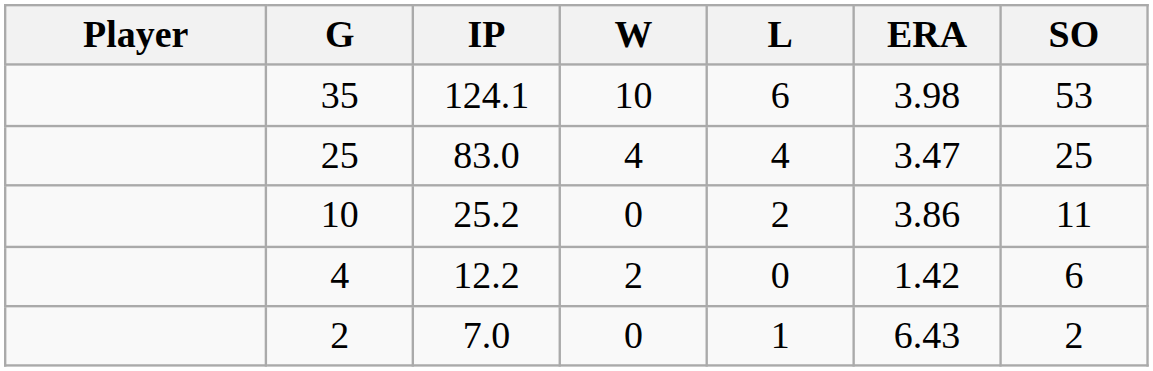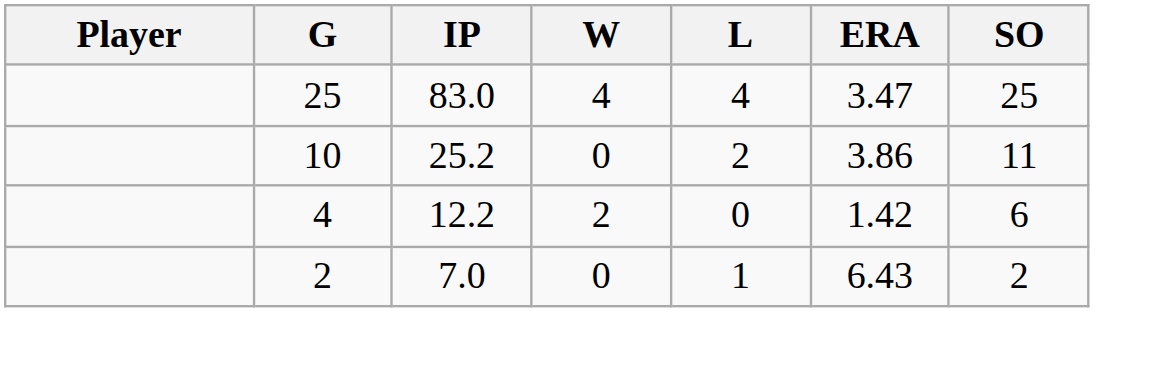 <table class="wikitable sortable">
 <tr>
 <th bgcolor="#DDDDFF" width="16%">Player</th>
 <th bgcolor="#DDDDFF" width="9%">G</th>
 <th bgcolor="#DDDDFF" width="9%">IP</th>
 <th bgcolor="#DDDDFF" width="9%">W</th>
 <th bgcolor="#DDDDFF" width="9%">L</th>
 <th bgcolor="#DDDDFF" width="9%">ERA</th>
 <th bgcolor="#DDDDFF" width="9%">SO</th>
-</tr>
-<tr align="center">
-<td></td>
-<td>35</td>
-<td>124.1</td>
-<td>10</td>
-<td>6</td>
-<td>3.98</td>
-<td>53</td>
 </tr>
 <tr align="center">
 <td></td>
 <td>25</td>
 <td>83.0</td>
 <td>4</td>
 <td>4</td>
 <td>3.47</td>
 <td>25</td>
 </tr>
 <tr align="center">
 <td></td>
 <td>10</td>
 <td>25.2</td>
 <td>0</td>
 <td>2</td>
 <td>3.86</td>
 <td>11</td>
 </tr>
 <tr align="center">
 <td></td>
 <td>4</td>
 <td>12.2</td>
 <td>2</td>
 <td>0</td>
 <td>1.42</td>
 <td>6</td>
 </tr>
 <tr align="center">
 <td></td>
 <td>2</td>
 <td>7.0</td>
 <td>0</td>
 <td>1</td>
 <td>6.43</td>
 <td>2</td>
 </tr>
 </table>
